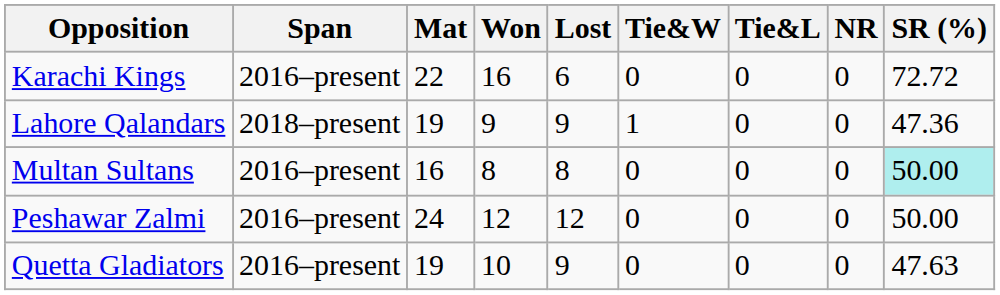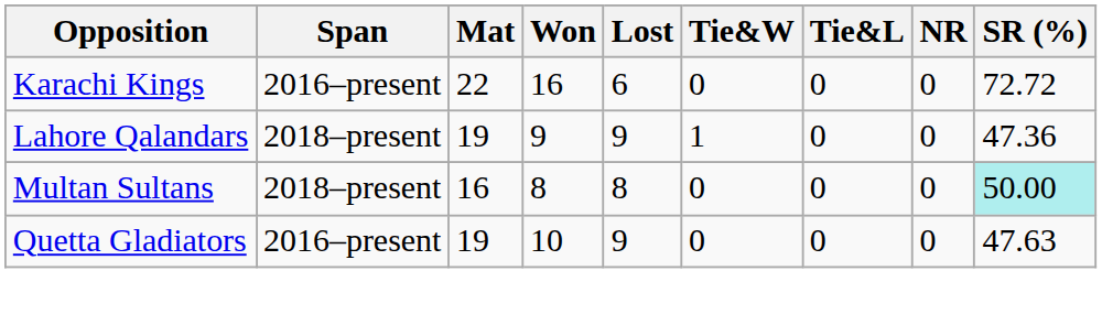 <table class="wikitable sortable">
 <tr>
 <th class="unsortable">Opposition</th>
 <th class="unsortable">Span</th>
 <th>Mat</th>
 <th>Won</th>
 <th>Lost</th>
 <th>Tie&W</th>
 <th>Tie&L</th>
 <th>NR</th>
 <th>SR (%)</th>
 </tr>
 <tr>
 <td><a href='#'>Karachi Kings</a></td>
 <td>2016–present</td>
 <td>22</td>
 <td>16</td>
 <td>6</td>
 <td>0</td>
 <td>0</td>
 <td>0</td>
 <td>72.72</td>
 </tr>
 <tr>
 <td><a href='#'>Lahore Qalandars</a></td>
 <td>2018–present</td>
 <td>19</td>
 <td>9</td>
 <td>9</td>
 <td>1</td>
 <td>0</td>
 <td>0</td>
 <td>47.36</td>
 </tr>
 <tr>
 <td><a href='#'>Multan Sultans</a></td>
-<td>2016–present</td>
+<td>2018–present</td>
 <td>16</td>
 <td>8</td>
 <td>8</td>
 <td>0</td>
 <td>0</td>
 <td>0</td>
 <td style="background: paleturquoise;">50.00</td>
-</tr>
-<tr>
-<td><a href='#'>Peshawar Zalmi</a></td>
-<td>2016–present</td>
-<td>24</td>
-<td>12</td>
-<td>12</td>
-<td>0</td>
-<td>0</td>
-<td>0</td>
-<td>50.00</td>
 </tr>
 <tr>
 <td><a href='#'>Quetta Gladiators</a></td>
 <td>2016–present</td>
 <td>19</td>
 <td>10</td>
 <td>9</td>
 <td>0</td>
 <td>0</td>
 <td>0</td>
 <td>47.63</td>
 </tr>
 </table>
